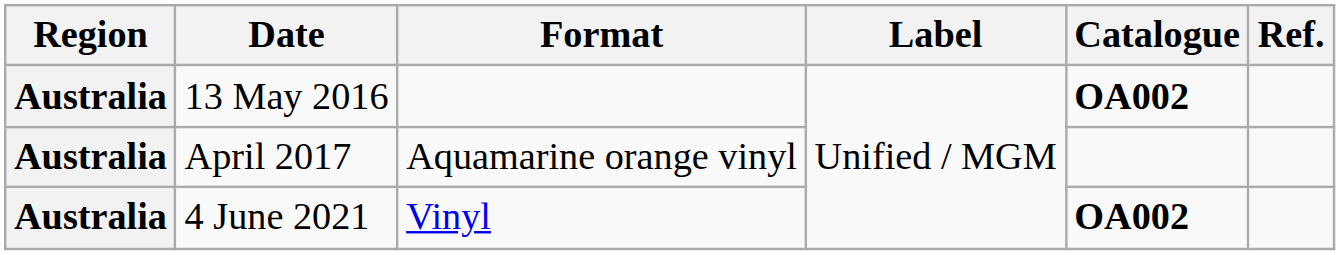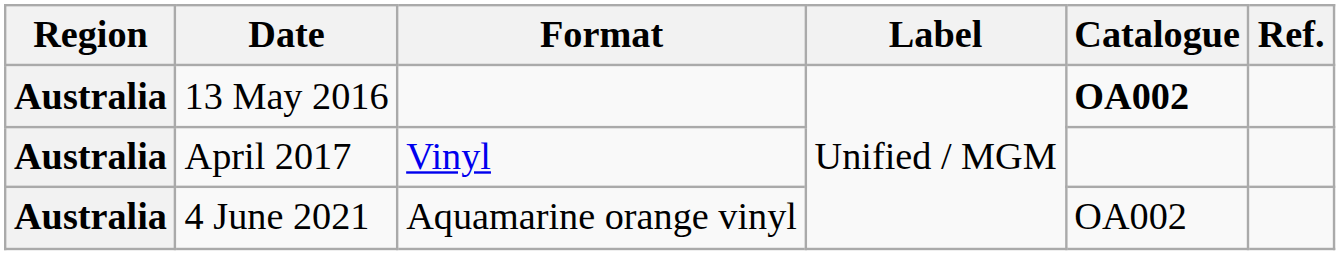 <table class="wikitable plainrowheaders">
 <tr>
 <th scope="col">Region</th>
 <th scope="col">Date</th>
 <th scope="col">Format</th>
 <th scope="col">Label</th>
 <th scope="col">Catalogue</th>
 <th scope="col">Ref.</th>
 </tr>
 <tr>
 <th scope="row">Australia</th>
 <td>13 May 2016</td>
 <td></td>
 <td rowspan="3">Unified / MGM</td>
 <td><strong>OA002</strong></td>
 <td style="text-align:center;"></td>
 </tr>
 <tr>
 <th scope="row">Australia</th>
 <td>April 2017</td>
-<td>Aquamarine orange vinyl</td>
+<td><a href='#'>Vinyl</a></td>
 <td></td>
 <td style="text-align:center;"></td>
 </tr>
 <tr>
 <th scope="row">Australia</th>
 <td>4 June 2021</td>
-<td><a href='#'>Vinyl</a></td>
-<td><strong>OA002</strong></td>
+<td>Aquamarine orange vinyl</td>
+<td>OA002</td>
 <td style="text-align:center;"></td>
 </tr>
 </table>
